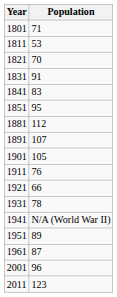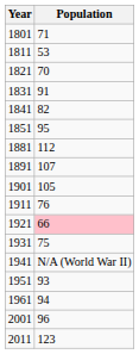 <table class="wikitable">
 <tr>
 <th>Year</th>
 <th>Population</th>
 </tr>
 <tr>
 <td>1801</td>
 <td>71</td>
 </tr>
 <tr>
 <td>1811</td>
 <td>53</td>
 </tr>
 <tr>
 <td>1821</td>
 <td>70</td>
 </tr>
 <tr>
 <td>1831</td>
 <td>91</td>
 </tr>
 <tr>
 <td>1841</td>
-<td>83</td>
+<td>82</td>
 </tr>
 <tr>
 <td>1851</td>
 <td>95</td>
 </tr>
 <tr>
 <td>1881</td>
 <td>112</td>
 </tr>
 <tr>
 <td>1891</td>
 <td>107</td>
 </tr>
 <tr>
 <td>1901</td>
 <td>105</td>
 </tr>
 <tr>
 <td>1911</td>
 <td>76</td>
 </tr>
 <tr>
 <td>1921</td>
-<td>66</td>
+<td style="background: pink;">66</td>
 </tr>
 <tr>
 <td>1931</td>
-<td>78</td>
+<td>75</td>
 </tr>
 <tr>
 <td>1941</td>
 <td>N/A (World War II)</td>
 </tr>
 <tr>
 <td>1951</td>
-<td>89</td>
+<td>93</td>
 </tr>
 <tr>
 <td>1961</td>
-<td>87</td>
+<td>94</td>
 </tr>
 <tr>
 <td>2001</td>
 <td>96</td>
 </tr>
 <tr>
 <td>2011</td>
 <td>123</td>
 </tr>
 </table>
